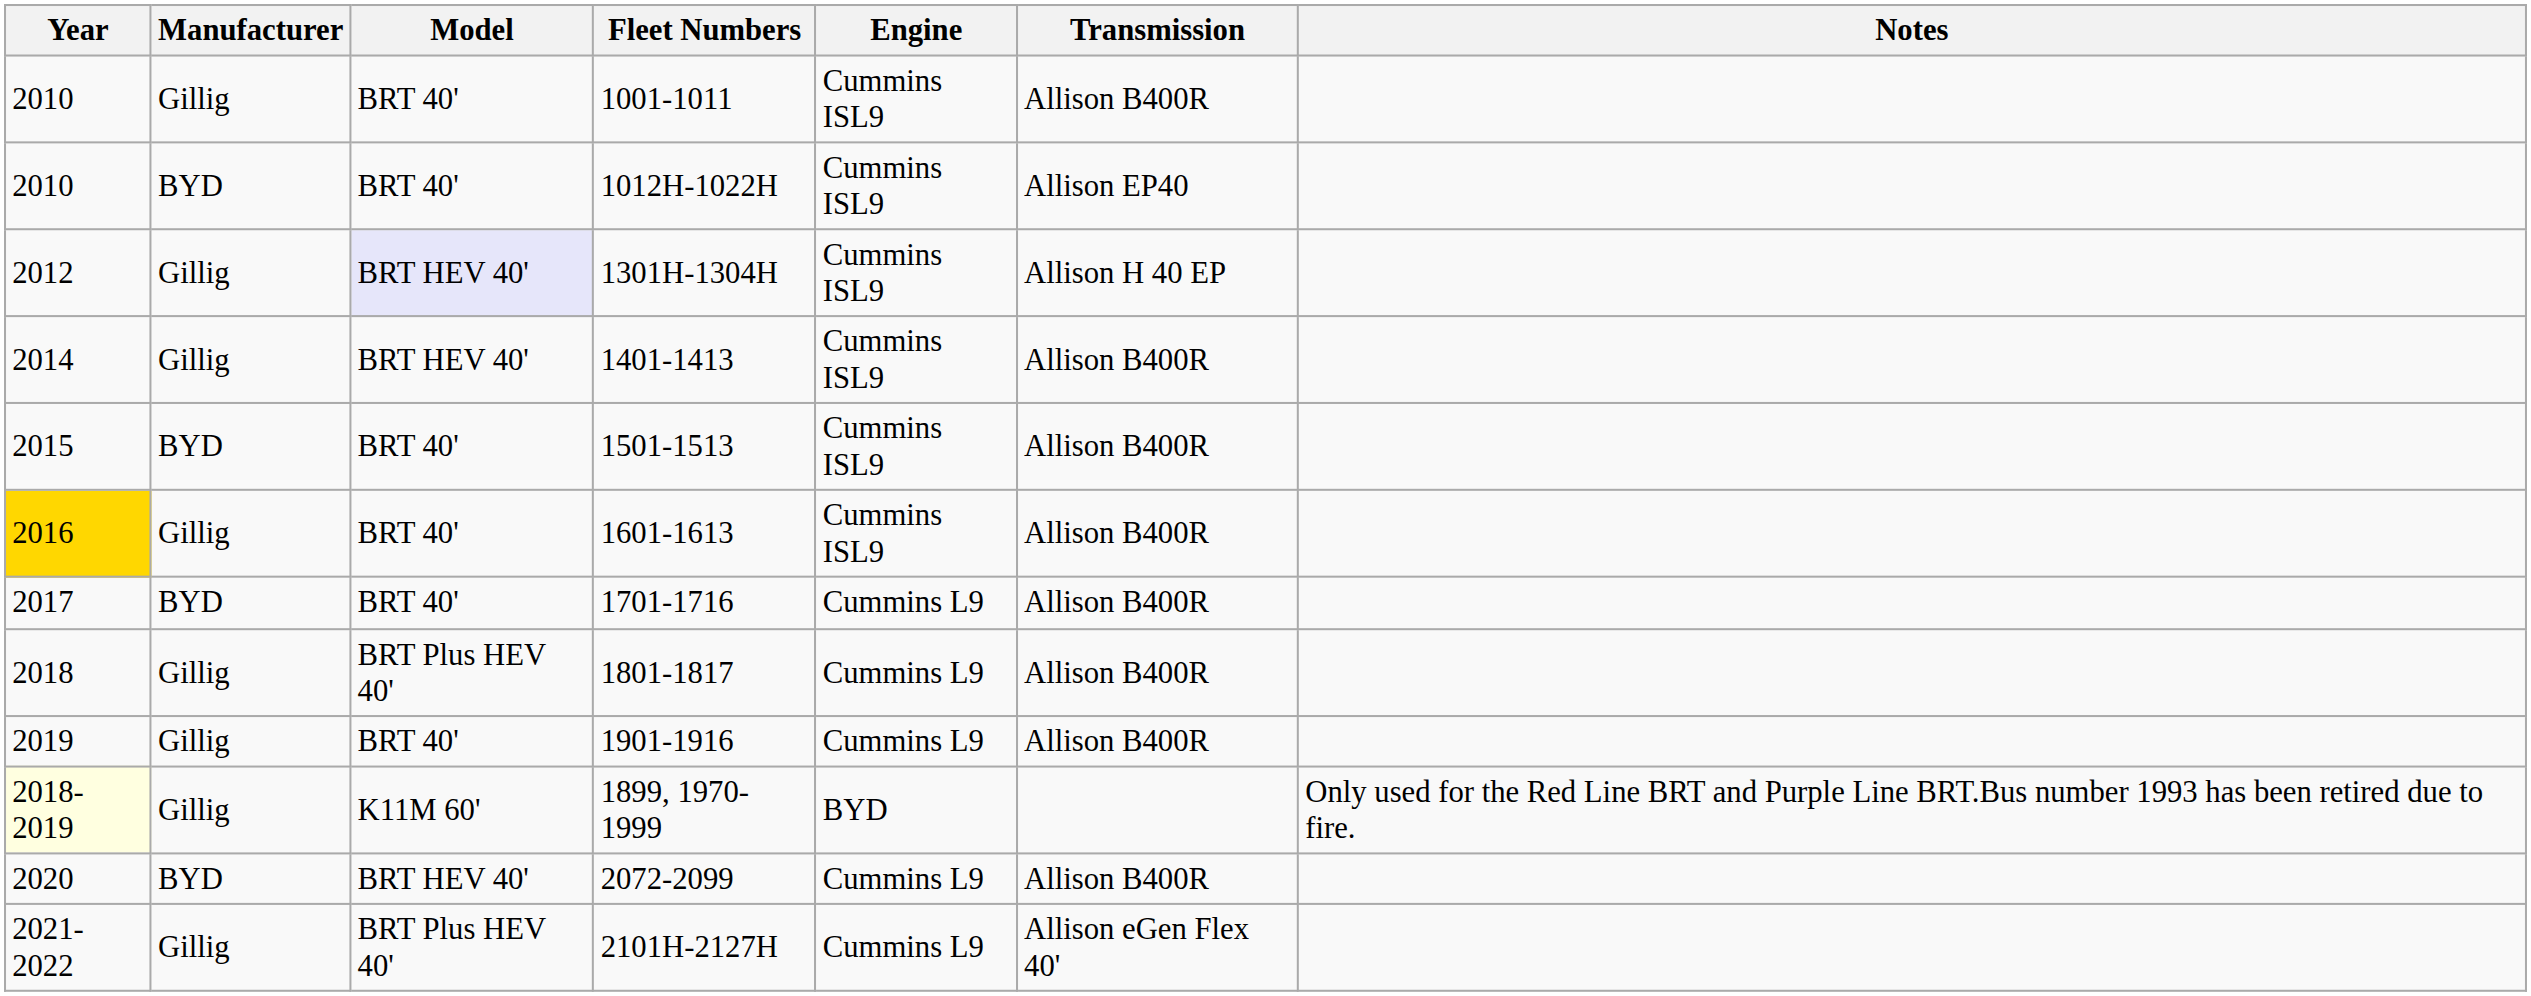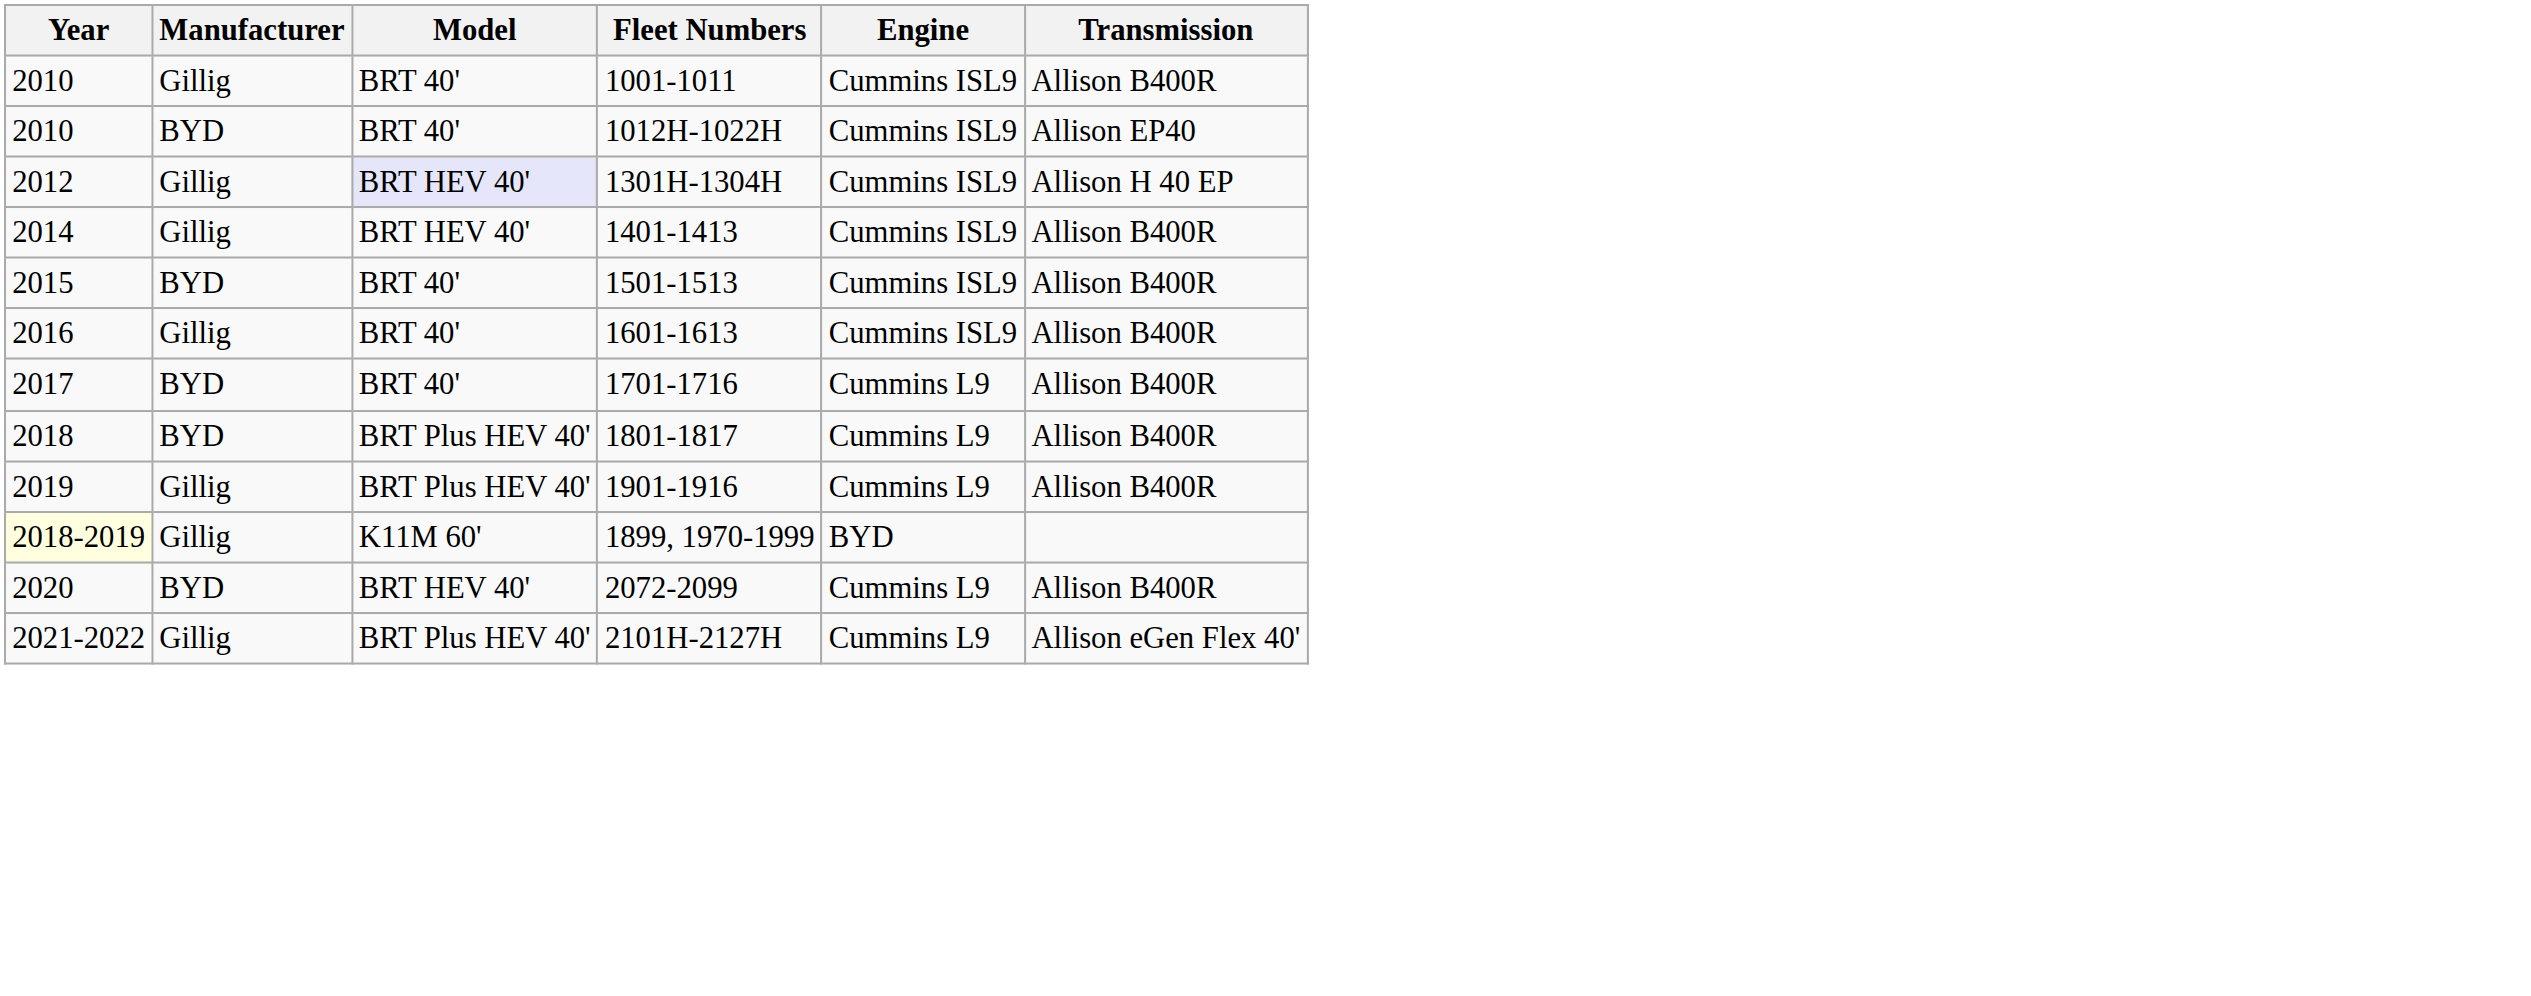 <table class="wikitable sortable" style="font-size: 95%;">
 <tr>
 <th>Year</th>
 <th>Manufacturer</th>
 <th>Model</th>
 <th>Fleet Numbers</th>
 <th>Engine</th>
 <th>Transmission</th>
-<th>Notes</th>
 </tr>
 <tr>
 <td>2010</td>
 <td>Gillig</td>
 <td>BRT 40'</td>
 <td>1001-1011</td>
 <td>Cummins ISL9</td>
 <td>Allison B400R</td>
-<td></td>
 </tr>
 <tr>
 <td>2010</td>
 <td>BYD</td>
 <td>BRT 40'</td>
 <td>1012H-1022H</td>
 <td>Cummins ISL9</td>
 <td>Allison EP40</td>
-<td></td>
 </tr>
 <tr>
 <td>2012</td>
 <td>Gillig</td>
 <td style="background: lavender;">BRT HEV 40'</td>
 <td>1301H-1304H</td>
 <td>Cummins ISL9</td>
 <td>Allison H 40 EP</td>
-<td></td>
 </tr>
 <tr>
 <td>2014</td>
 <td>Gillig</td>
 <td>BRT HEV 40'</td>
 <td>1401-1413</td>
 <td>Cummins ISL9</td>
 <td>Allison B400R</td>
-<td></td>
 </tr>
 <tr>
 <td>2015</td>
 <td>BYD</td>
 <td>BRT 40'</td>
 <td>1501-1513</td>
 <td>Cummins ISL9</td>
 <td>Allison B400R</td>
-<td></td>
 </tr>
 <tr>
-<td style="background: gold;">2016</td>
+<td>2016</td>
 <td>Gillig</td>
 <td>BRT 40'</td>
 <td>1601-1613</td>
 <td>Cummins ISL9</td>
 <td>Allison B400R</td>
-<td></td>
 </tr>
 <tr>
 <td>2017</td>
 <td>BYD</td>
 <td>BRT 40'</td>
 <td>1701-1716</td>
 <td>Cummins L9</td>
 <td>Allison B400R</td>
-<td></td>
 </tr>
 <tr>
 <td>2018</td>
-<td>Gillig</td>
+<td>BYD</td>
 <td>BRT Plus HEV 40'</td>
 <td>1801-1817</td>
 <td>Cummins L9</td>
 <td>Allison B400R</td>
-<td></td>
 </tr>
 <tr>
 <td>2019</td>
 <td>Gillig</td>
-<td>BRT 40'</td>
+<td>BRT Plus HEV 40'</td>
 <td>1901-1916</td>
 <td>Cummins L9</td>
 <td>Allison B400R</td>
-<td></td>
 </tr>
 <tr>
 <td style="background: lightyellow;">2018-2019</td>
 <td>Gillig</td>
 <td>K11M 60'</td>
 <td>1899, 1970-1999</td>
 <td>BYD</td>
 <td></td>
-<td>Only used for the Red Line BRT and Purple Line BRT.Bus number 1993 has been retired due to fire.</td>
 </tr>
 <tr>
 <td>2020</td>
 <td>BYD</td>
 <td>BRT HEV 40'</td>
 <td>2072-2099</td>
 <td>Cummins L9</td>
 <td>Allison B400R</td>
-<td></td>
 </tr>
 <tr>
 <td>2021-2022</td>
 <td>Gillig</td>
 <td>BRT Plus HEV 40'</td>
 <td>2101H-2127H</td>
 <td>Cummins L9</td>
 <td>Allison eGen Flex 40'</td>
-<td></td>
 </tr>
 </table>
